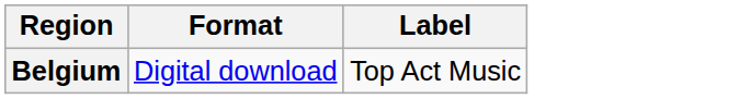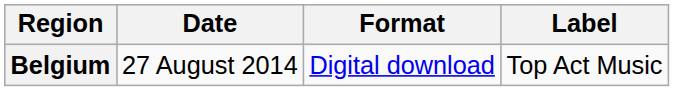 <table class="wikitable plainrowheaders">
 <tr>
 <th>Region</th>
+<th>Date</th>
 <th>Format</th>
 <th>Label</th>
 </tr>
 <tr>
 <th scope="row">Belgium</th>
+<td>27 August 2014</td>
 <td><a href='#'>Digital download</a></td>
 <td>Top Act Music</td>
 </tr>
 </table>
